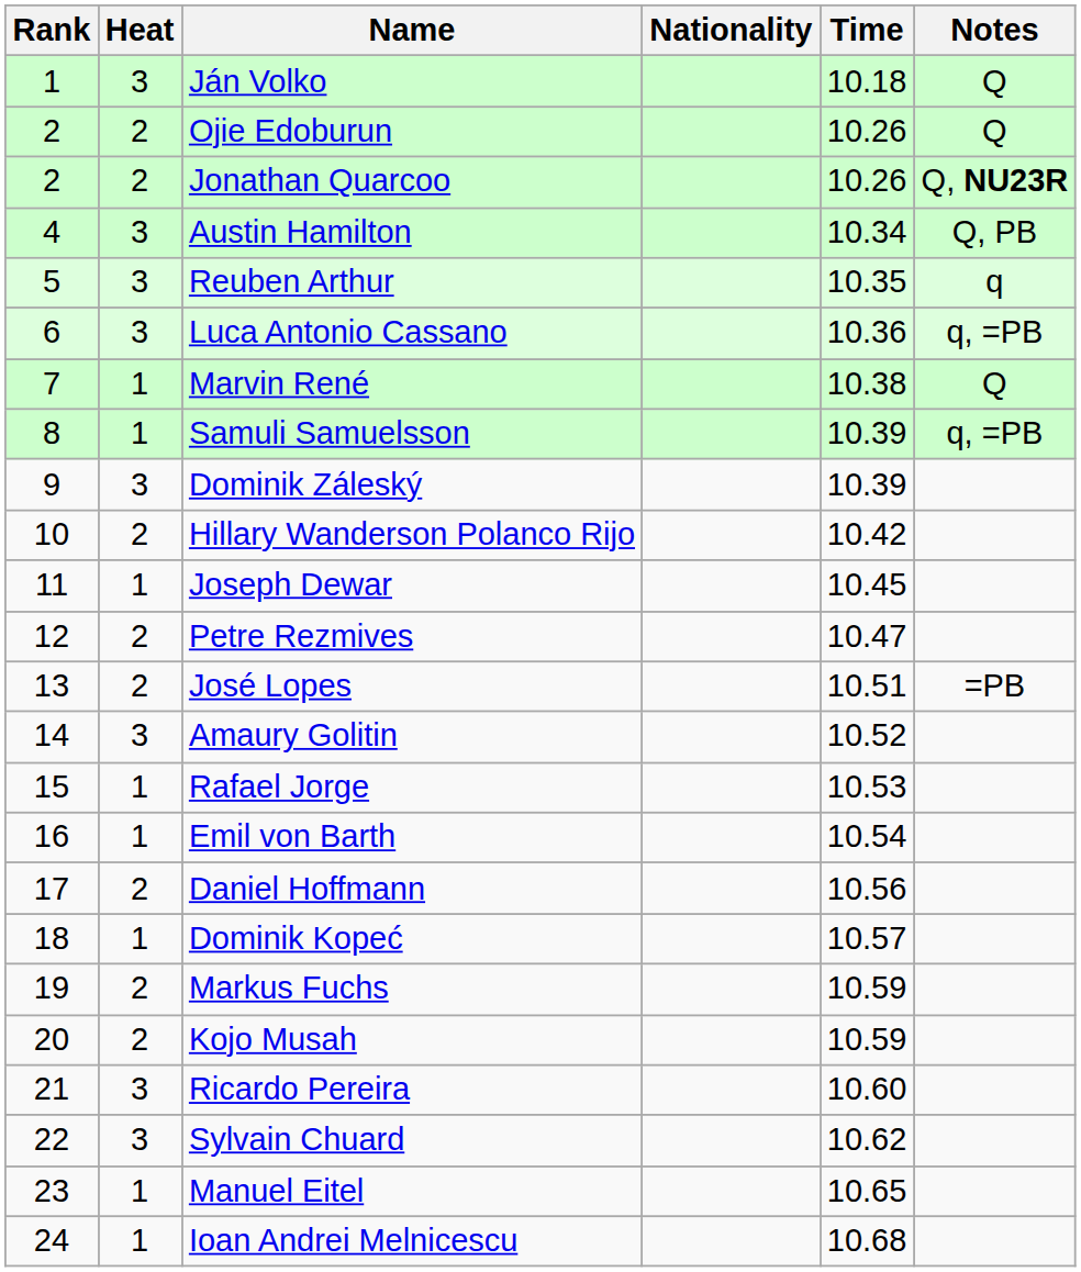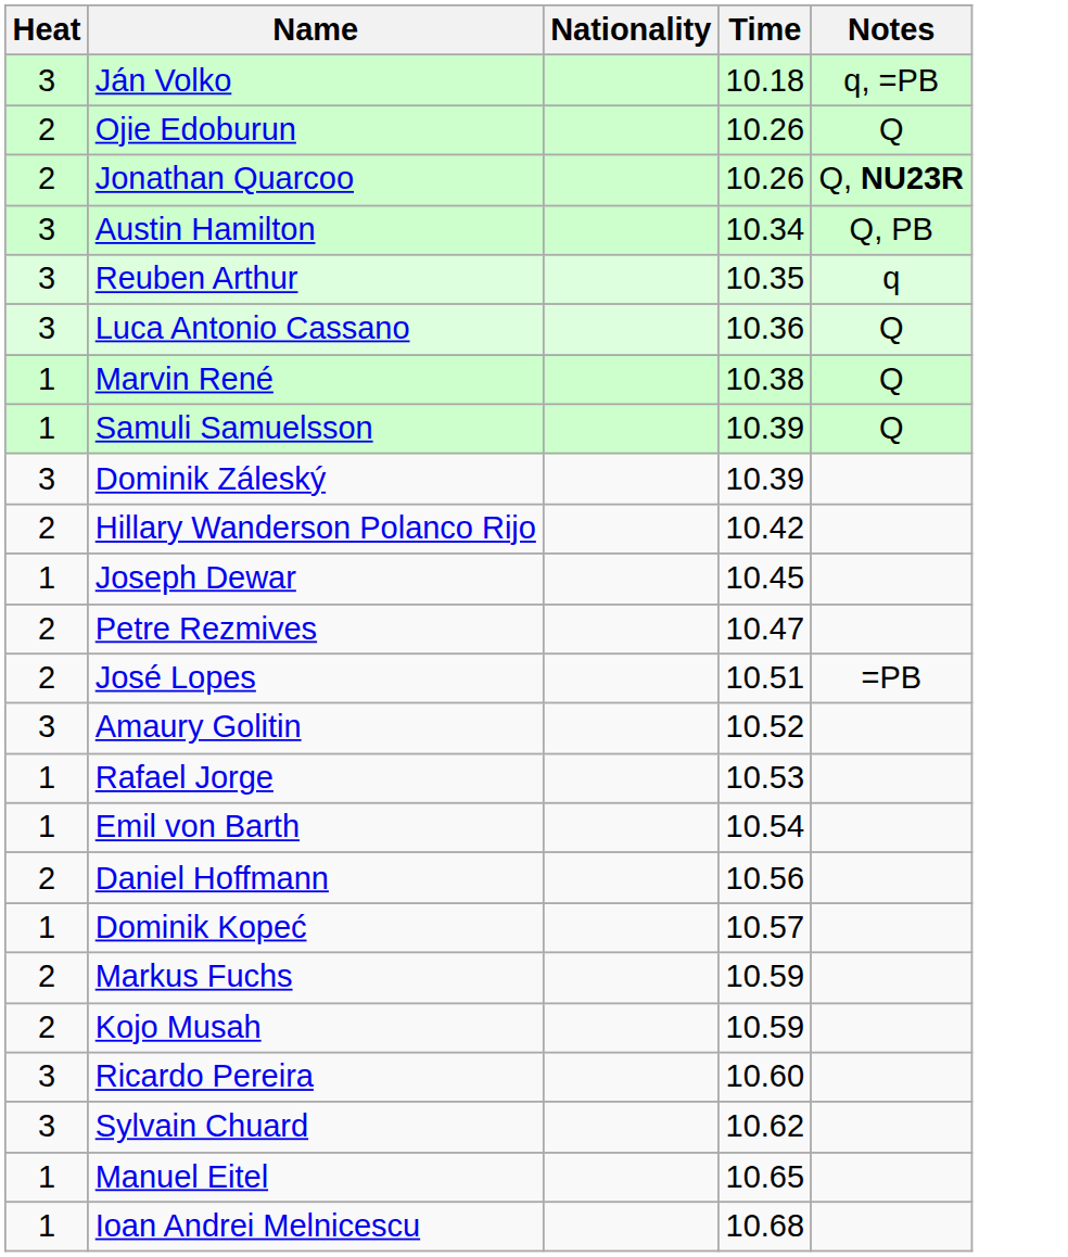 <table class="wikitable sortable" style="text-align:center">
 <tr>
-<th>Rank</th>
 <th>Heat</th>
 <th>Name</th>
 <th>Nationality</th>
 <th>Time</th>
 <th>Notes</th>
 </tr>
 <tr bgcolor=ccffcc>
-<td>1</td>
 <td>3</td>
 <td align=left><a href='#'>Ján Volko</a></td>
 <td align=left></td>
 <td>10.18</td>
-<td>Q</td>
+<td>q, =PB</td>
 </tr>
 <tr bgcolor=ccffcc>
-<td>2</td>
 <td>2</td>
 <td align=left><a href='#'>Ojie Edoburun</a></td>
 <td align=left></td>
 <td>10.26</td>
 <td>Q</td>
 </tr>
 <tr bgcolor=ccffcc>
 <td>2</td>
-<td>2</td>
 <td align=left><a href='#'>Jonathan Quarcoo</a></td>
 <td align=left></td>
 <td>10.26</td>
 <td>Q, <strong>NU23R</strong></td>
 </tr>
 <tr bgcolor=ccffcc>
-<td>4</td>
 <td>3</td>
 <td align=left><a href='#'>Austin Hamilton</a></td>
 <td align=left></td>
 <td>10.34</td>
 <td>Q, PB</td>
 </tr>
 <tr bgcolor=ddffdd>
-<td>5</td>
 <td>3</td>
 <td align=left><a href='#'>Reuben Arthur</a></td>
 <td align=left></td>
 <td>10.35</td>
 <td>q</td>
 </tr>
 <tr bgcolor=ddffdd>
-<td>6</td>
 <td>3</td>
 <td align=left><a href='#'>Luca Antonio Cassano</a></td>
 <td align=left></td>
 <td>10.36</td>
-<td>q, =PB</td>
+<td>Q</td>
 </tr>
 <tr bgcolor=ccffcc>
-<td>7</td>
 <td>1</td>
 <td align=left><a href='#'>Marvin René</a></td>
 <td align=left></td>
 <td>10.38</td>
 <td>Q</td>
 </tr>
 <tr bgcolor=ccffcc>
-<td>8</td>
 <td>1</td>
 <td align=left><a href='#'>Samuli Samuelsson</a></td>
 <td align=left></td>
 <td>10.39</td>
-<td>q, =PB</td>
+<td>Q</td>
 </tr>
 <tr>
-<td>9</td>
 <td>3</td>
 <td align=left><a href='#'>Dominik Záleský</a></td>
 <td align=left></td>
 <td>10.39</td>
 <td></td>
 </tr>
 <tr>
-<td>10</td>
 <td>2</td>
 <td align=left><a href='#'>Hillary Wanderson Polanco Rijo</a></td>
 <td align=left></td>
 <td>10.42</td>
 <td></td>
 </tr>
 <tr>
-<td>11</td>
 <td>1</td>
 <td align=left><a href='#'>Joseph Dewar</a></td>
 <td align=left></td>
 <td>10.45</td>
 <td></td>
 </tr>
 <tr>
-<td>12</td>
 <td>2</td>
 <td align=left><a href='#'>Petre Rezmives</a></td>
 <td align=left></td>
 <td>10.47</td>
 <td></td>
 </tr>
 <tr>
-<td>13</td>
 <td>2</td>
 <td align=left><a href='#'>José Lopes</a></td>
 <td align=left></td>
 <td>10.51</td>
 <td>=PB</td>
 </tr>
 <tr>
-<td>14</td>
 <td>3</td>
 <td align=left><a href='#'>Amaury Golitin</a></td>
 <td align=left></td>
 <td>10.52</td>
 <td></td>
 </tr>
 <tr>
-<td>15</td>
 <td>1</td>
 <td align=left><a href='#'>Rafael Jorge</a></td>
 <td align=left></td>
 <td>10.53</td>
 <td></td>
 </tr>
 <tr>
-<td>16</td>
 <td>1</td>
 <td align=left><a href='#'>Emil von Barth</a></td>
 <td align=left></td>
 <td>10.54</td>
 <td></td>
 </tr>
 <tr>
-<td>17</td>
 <td>2</td>
 <td align=left><a href='#'>Daniel Hoffmann</a></td>
 <td align=left></td>
 <td>10.56</td>
 <td></td>
 </tr>
 <tr>
-<td>18</td>
 <td>1</td>
 <td align=left><a href='#'>Dominik Kopeć</a></td>
 <td align=left></td>
 <td>10.57</td>
 <td></td>
 </tr>
 <tr>
-<td>19</td>
 <td>2</td>
 <td align=left><a href='#'>Markus Fuchs</a></td>
 <td align=left></td>
 <td>10.59</td>
 <td></td>
 </tr>
 <tr>
-<td>20</td>
 <td>2</td>
 <td align=left><a href='#'>Kojo Musah</a></td>
 <td align=left></td>
 <td>10.59</td>
 <td></td>
 </tr>
 <tr>
-<td>21</td>
 <td>3</td>
 <td align=left><a href='#'>Ricardo Pereira</a></td>
 <td align=left></td>
 <td>10.60</td>
 <td></td>
 </tr>
 <tr>
-<td>22</td>
 <td>3</td>
 <td align=left><a href='#'>Sylvain Chuard</a></td>
 <td align=left></td>
 <td>10.62</td>
 <td></td>
 </tr>
 <tr>
-<td>23</td>
 <td>1</td>
 <td align=left><a href='#'>Manuel Eitel</a></td>
 <td align=left></td>
 <td>10.65</td>
 <td></td>
 </tr>
 <tr>
-<td>24</td>
 <td>1</td>
 <td align=left><a href='#'>Ioan Andrei Melnicescu</a></td>
 <td align=left></td>
 <td>10.68</td>
 <td></td>
 </tr>
 </table>
